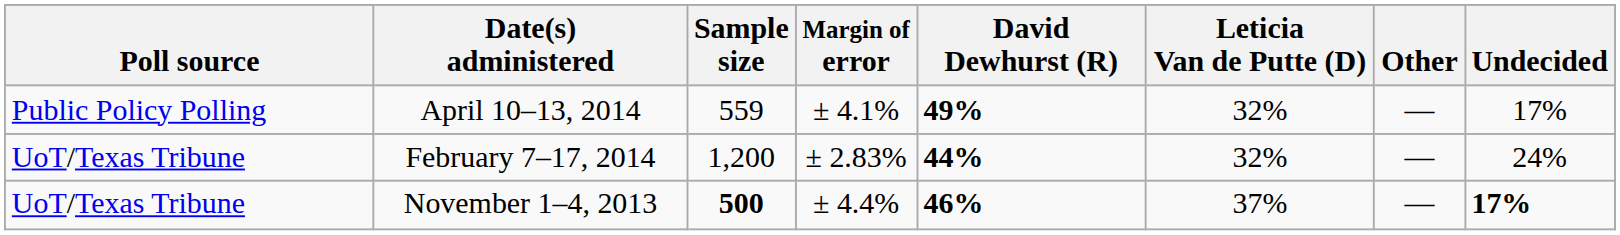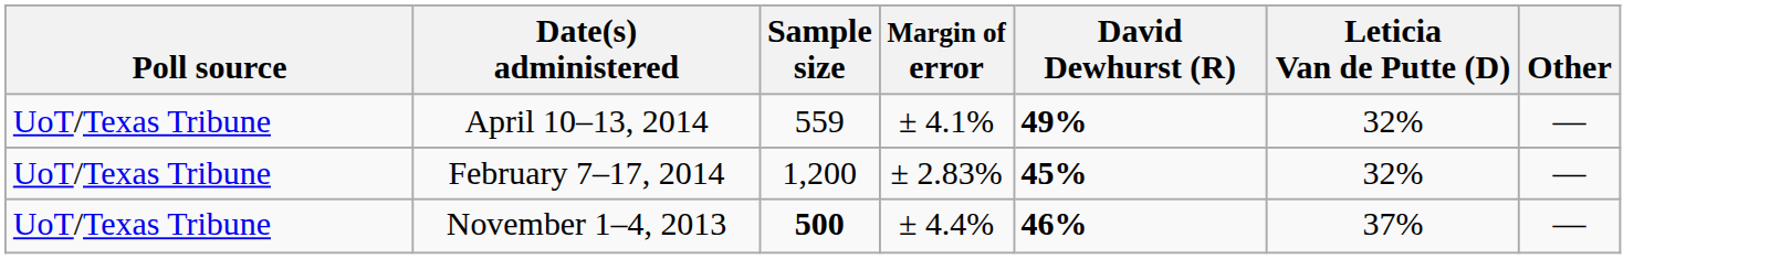 <table class="wikitable">
 <tr valign= bottom>
 <th style="width:190px;">Poll source</th>
 <th style="width:160px;">Date(s)<br>administered</th>
 <th class=small>Sample<br>size</th>
 <th><small>Margin of</small><br>error</th>
 <th style="width:115px;">David<br>Dewhurst (R)</th>
 <th style="width:115px;">Leticia<br>Van de Putte (D)</th>
 <th style="width:40px;">Other</th>
-<th style="width:40px;">Undecided</th>
 </tr>
 <tr>
-<td><a href='#'>Public Policy Polling</a></td>
+<td><a href='#'>UoT</a>/<a href='#'>Texas Tribune</a></td>
 <td align=center>April 10–13, 2014</td>
 <td align=center>559</td>
 <td align=center>± 4.1%</td>
 <td><strong>49%</strong></td>
 <td align=center>32%</td>
 <td align=center>—</td>
-<td align=center>17%</td>
 </tr>
 <tr>
 <td><a href='#'>UoT</a>/<a href='#'>Texas Tribune</a></td>
 <td align=center>February 7–17, 2014</td>
 <td align=center>1,200</td>
 <td align=center>± 2.83%</td>
-<td><strong>44%</strong></td>
+<td><strong>45%</strong></td>
 <td align=center>32%</td>
 <td align=center>—</td>
-<td align=center>24%</td>
 </tr>
 <tr>
 <td><a href='#'>UoT</a>/<a href='#'>Texas Tribune</a></td>
 <td align=center>November 1–4, 2013</td>
 <td align=center><strong>500</strong></td>
 <td align=center>± 4.4%</td>
 <td><strong>46%</strong></td>
 <td align=center>37%</td>
 <td align=center>—</td>
-<td><strong>17%</strong></td>
 </tr>
 </table>
